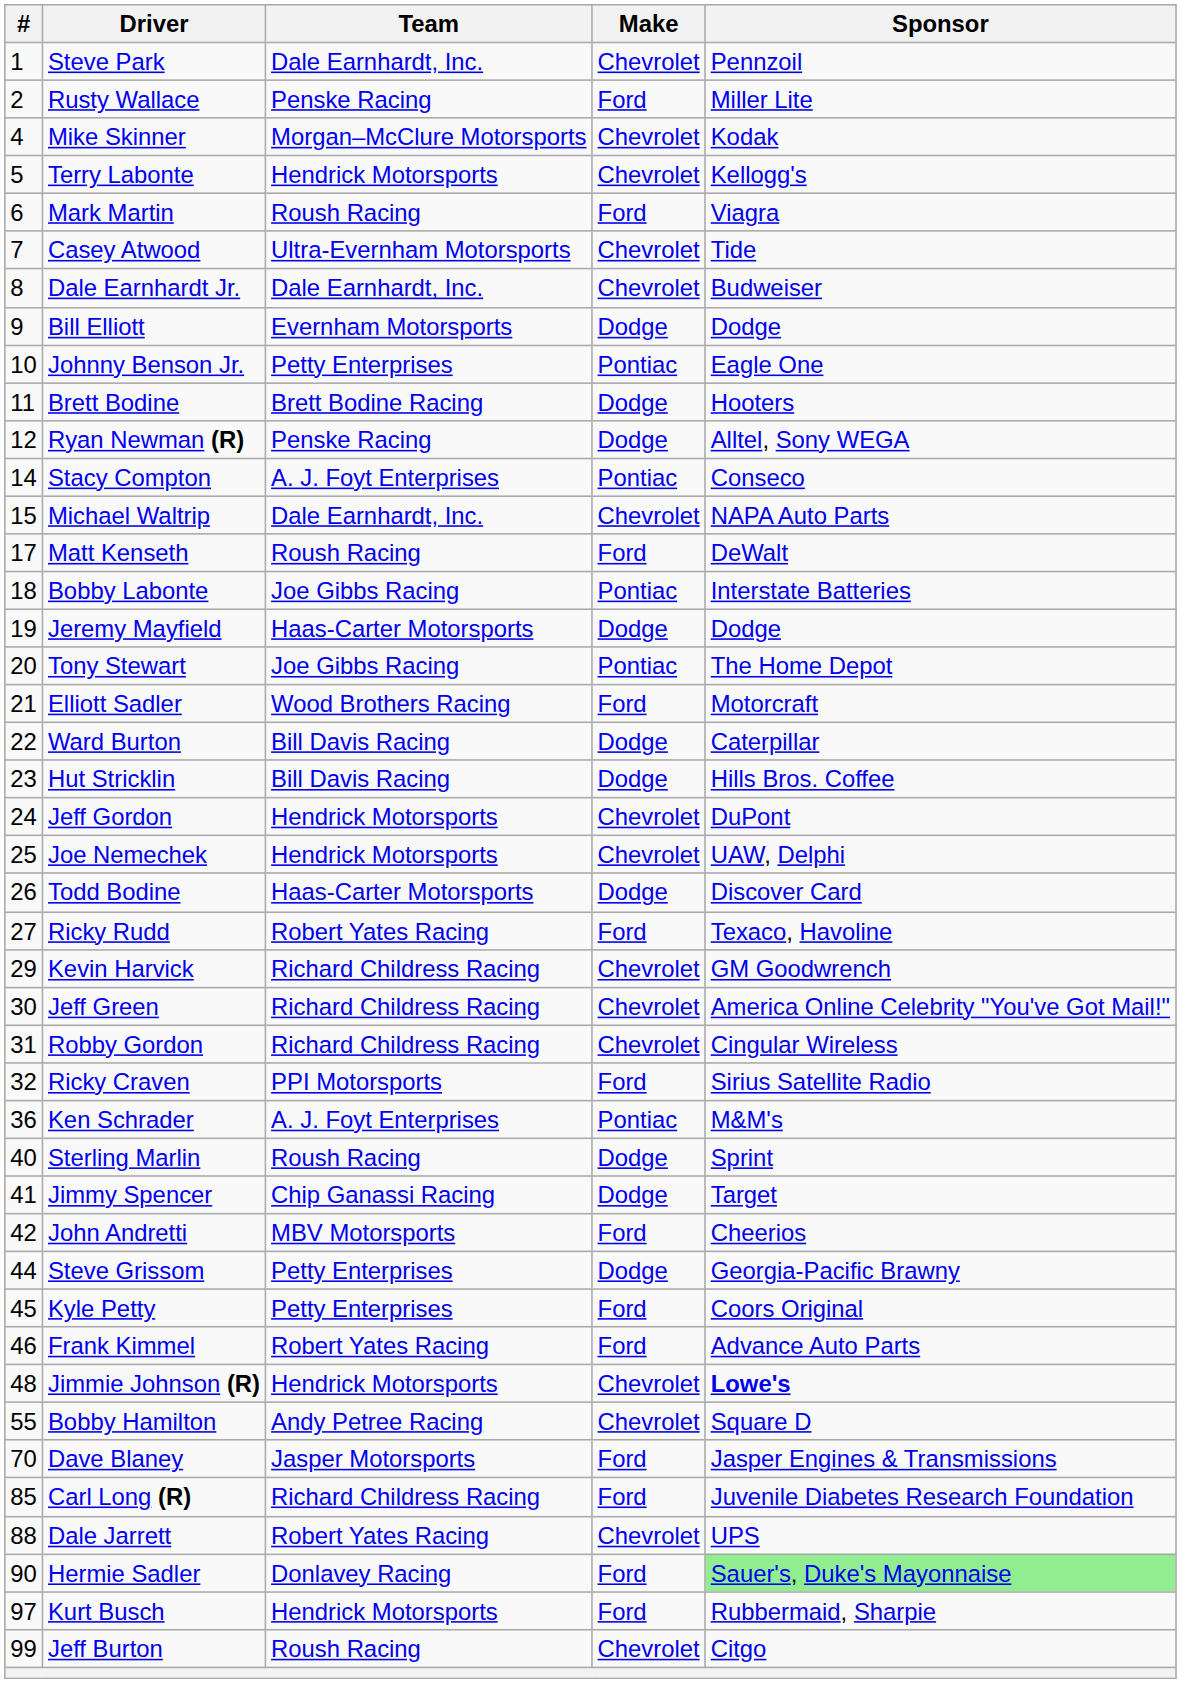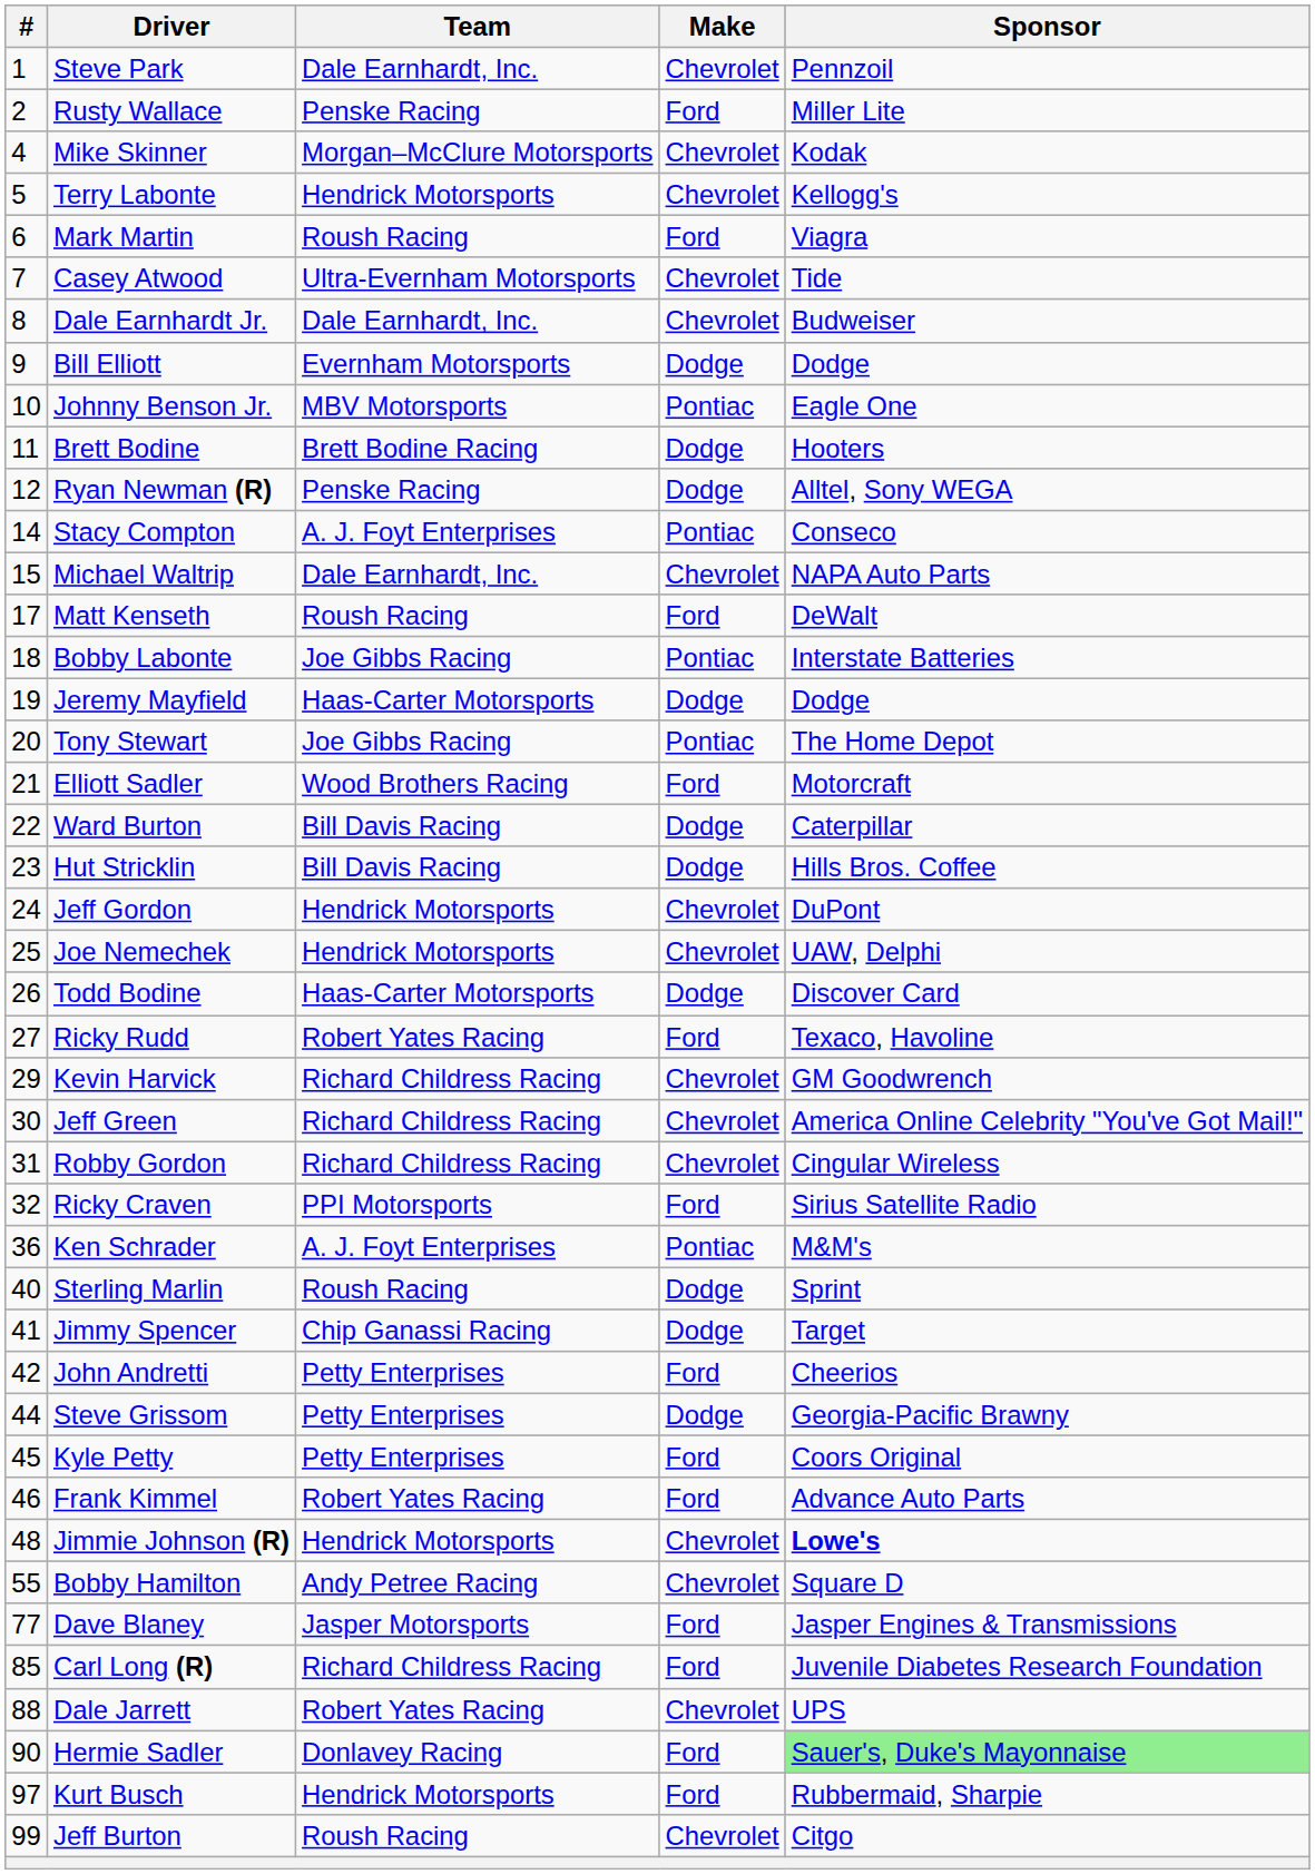 <table class="wikitable" style="font-size:95%">
 <tr>
 <th>#</th>
 <th>Driver</th>
 <th>Team</th>
 <th>Make</th>
 <th>Sponsor</th>
 </tr>
 <tr>
 <td>1</td>
 <td><a href='#'>Steve Park</a></td>
 <td><a href='#'>Dale Earnhardt, Inc.</a></td>
 <td><a href='#'>Chevrolet</a></td>
 <td><a href='#'>Pennzoil</a></td>
 </tr>
 <tr>
 <td>2</td>
 <td><a href='#'>Rusty Wallace</a></td>
 <td><a href='#'>Penske Racing</a></td>
 <td><a href='#'>Ford</a></td>
 <td><a href='#'>Miller Lite</a></td>
 </tr>
 <tr>
 <td>4</td>
 <td><a href='#'>Mike Skinner</a></td>
 <td><a href='#'>Morgan–McClure Motorsports</a></td>
 <td><a href='#'>Chevrolet</a></td>
 <td><a href='#'>Kodak</a></td>
 </tr>
 <tr>
 <td>5</td>
 <td><a href='#'>Terry Labonte</a></td>
 <td><a href='#'>Hendrick Motorsports</a></td>
 <td><a href='#'>Chevrolet</a></td>
 <td><a href='#'>Kellogg's</a></td>
 </tr>
 <tr>
 <td>6</td>
 <td><a href='#'>Mark Martin</a></td>
 <td><a href='#'>Roush Racing</a></td>
 <td><a href='#'>Ford</a></td>
 <td><a href='#'>Viagra</a></td>
 </tr>
 <tr>
 <td>7</td>
 <td><a href='#'>Casey Atwood</a></td>
 <td><a href='#'>Ultra-Evernham Motorsports</a></td>
 <td><a href='#'>Chevrolet</a></td>
 <td><a href='#'>Tide</a></td>
 </tr>
 <tr>
 <td>8</td>
 <td><a href='#'>Dale Earnhardt Jr.</a></td>
 <td><a href='#'>Dale Earnhardt, Inc.</a></td>
 <td><a href='#'>Chevrolet</a></td>
 <td><a href='#'>Budweiser</a></td>
 </tr>
 <tr>
 <td>9</td>
 <td><a href='#'>Bill Elliott</a></td>
 <td><a href='#'>Evernham Motorsports</a></td>
 <td><a href='#'>Dodge</a></td>
 <td><a href='#'>Dodge</a></td>
 </tr>
 <tr>
 <td>10</td>
 <td><a href='#'>Johnny Benson Jr.</a></td>
-<td><a href='#'>Petty Enterprises</a></td>
+<td><a href='#'>MBV Motorsports</a></td>
 <td><a href='#'>Pontiac</a></td>
 <td><a href='#'>Eagle One</a></td>
 </tr>
 <tr>
 <td>11</td>
 <td><a href='#'>Brett Bodine</a></td>
 <td><a href='#'>Brett Bodine Racing</a></td>
 <td><a href='#'>Dodge</a></td>
 <td><a href='#'>Hooters</a></td>
 </tr>
 <tr>
 <td>12</td>
 <td><a href='#'>Ryan Newman</a> <strong>(R)</strong></td>
 <td><a href='#'>Penske Racing</a></td>
 <td><a href='#'>Dodge</a></td>
 <td><a href='#'>Alltel</a>, <a href='#'>Sony WEGA</a></td>
 </tr>
 <tr>
 <td>14</td>
 <td><a href='#'>Stacy Compton</a></td>
 <td><a href='#'>A. J. Foyt Enterprises</a></td>
 <td><a href='#'>Pontiac</a></td>
 <td><a href='#'>Conseco</a></td>
 </tr>
 <tr>
 <td>15</td>
 <td><a href='#'>Michael Waltrip</a></td>
 <td><a href='#'>Dale Earnhardt, Inc.</a></td>
 <td><a href='#'>Chevrolet</a></td>
 <td><a href='#'>NAPA Auto Parts</a></td>
 </tr>
 <tr>
 <td>17</td>
 <td><a href='#'>Matt Kenseth</a></td>
 <td><a href='#'>Roush Racing</a></td>
 <td><a href='#'>Ford</a></td>
 <td><a href='#'>DeWalt</a></td>
 </tr>
 <tr>
 <td>18</td>
 <td><a href='#'>Bobby Labonte</a></td>
 <td><a href='#'>Joe Gibbs Racing</a></td>
 <td><a href='#'>Pontiac</a></td>
 <td><a href='#'>Interstate Batteries</a></td>
 </tr>
 <tr>
 <td>19</td>
 <td><a href='#'>Jeremy Mayfield</a></td>
 <td><a href='#'>Haas-Carter Motorsports</a></td>
 <td><a href='#'>Dodge</a></td>
 <td><a href='#'>Dodge</a></td>
 </tr>
 <tr>
 <td>20</td>
 <td><a href='#'>Tony Stewart</a></td>
 <td><a href='#'>Joe Gibbs Racing</a></td>
 <td><a href='#'>Pontiac</a></td>
 <td><a href='#'>The Home Depot</a></td>
 </tr>
 <tr>
 <td>21</td>
 <td><a href='#'>Elliott Sadler</a></td>
 <td><a href='#'>Wood Brothers Racing</a></td>
 <td><a href='#'>Ford</a></td>
 <td><a href='#'>Motorcraft</a></td>
 </tr>
 <tr>
 <td>22</td>
 <td><a href='#'>Ward Burton</a></td>
 <td><a href='#'>Bill Davis Racing</a></td>
 <td><a href='#'>Dodge</a></td>
 <td><a href='#'>Caterpillar</a></td>
 </tr>
 <tr>
 <td>23</td>
 <td><a href='#'>Hut Stricklin</a></td>
 <td><a href='#'>Bill Davis Racing</a></td>
 <td><a href='#'>Dodge</a></td>
 <td><a href='#'>Hills Bros. Coffee</a></td>
 </tr>
 <tr>
 <td>24</td>
 <td><a href='#'>Jeff Gordon</a></td>
 <td><a href='#'>Hendrick Motorsports</a></td>
 <td><a href='#'>Chevrolet</a></td>
 <td><a href='#'>DuPont</a></td>
 </tr>
 <tr>
 <td>25</td>
 <td><a href='#'>Joe Nemechek</a></td>
 <td><a href='#'>Hendrick Motorsports</a></td>
 <td><a href='#'>Chevrolet</a></td>
 <td><a href='#'>UAW</a>, <a href='#'>Delphi</a></td>
 </tr>
 <tr>
 <td>26</td>
 <td><a href='#'>Todd Bodine</a></td>
 <td><a href='#'>Haas-Carter Motorsports</a></td>
 <td><a href='#'>Dodge</a></td>
 <td><a href='#'>Discover Card</a></td>
 </tr>
 <tr>
 <td>27</td>
 <td><a href='#'>Ricky Rudd</a></td>
 <td><a href='#'>Robert Yates Racing</a></td>
 <td><a href='#'>Ford</a></td>
 <td><a href='#'>Texaco</a>, <a href='#'>Havoline</a></td>
 </tr>
 <tr>
 <td>29</td>
 <td><a href='#'>Kevin Harvick</a></td>
 <td><a href='#'>Richard Childress Racing</a></td>
 <td><a href='#'>Chevrolet</a></td>
 <td><a href='#'>GM Goodwrench</a></td>
 </tr>
 <tr>
 <td>30</td>
 <td><a href='#'>Jeff Green</a></td>
 <td><a href='#'>Richard Childress Racing</a></td>
 <td><a href='#'>Chevrolet</a></td>
 <td><a href='#'>America Online Celebrity "You've Got Mail!"</a></td>
 </tr>
 <tr>
 <td>31</td>
 <td><a href='#'>Robby Gordon</a></td>
 <td><a href='#'>Richard Childress Racing</a></td>
 <td><a href='#'>Chevrolet</a></td>
 <td><a href='#'>Cingular Wireless</a></td>
 </tr>
 <tr>
 <td>32</td>
 <td><a href='#'>Ricky Craven</a></td>
 <td><a href='#'>PPI Motorsports</a></td>
 <td><a href='#'>Ford</a></td>
 <td><a href='#'>Sirius Satellite Radio</a></td>
 </tr>
 <tr>
 <td>36</td>
 <td><a href='#'>Ken Schrader</a></td>
 <td><a href='#'>A. J. Foyt Enterprises</a></td>
 <td><a href='#'>Pontiac</a></td>
 <td><a href='#'>M&M's</a></td>
 </tr>
 <tr>
 <td>40</td>
 <td><a href='#'>Sterling Marlin</a></td>
 <td><a href='#'>Roush Racing</a></td>
 <td><a href='#'>Dodge</a></td>
 <td><a href='#'>Sprint</a></td>
 </tr>
 <tr>
 <td>41</td>
 <td><a href='#'>Jimmy Spencer</a></td>
 <td><a href='#'>Chip Ganassi Racing</a></td>
 <td><a href='#'>Dodge</a></td>
 <td><a href='#'>Target</a></td>
 </tr>
 <tr>
 <td>42</td>
 <td><a href='#'>John Andretti</a></td>
-<td><a href='#'>MBV Motorsports</a></td>
+<td><a href='#'>Petty Enterprises</a></td>
 <td><a href='#'>Ford</a></td>
 <td><a href='#'>Cheerios</a></td>
 </tr>
 <tr>
 <td>44</td>
 <td><a href='#'>Steve Grissom</a></td>
 <td><a href='#'>Petty Enterprises</a></td>
 <td><a href='#'>Dodge</a></td>
 <td><a href='#'>Georgia-Pacific Brawny</a></td>
 </tr>
 <tr>
 <td>45</td>
 <td><a href='#'>Kyle Petty</a></td>
 <td><a href='#'>Petty Enterprises</a></td>
 <td><a href='#'>Ford</a></td>
 <td><a href='#'>Coors Original</a></td>
 </tr>
 <tr>
 <td>46</td>
 <td><a href='#'>Frank Kimmel</a></td>
 <td><a href='#'>Robert Yates Racing</a></td>
 <td><a href='#'>Ford</a></td>
 <td><a href='#'>Advance Auto Parts</a></td>
 </tr>
 <tr>
 <td>48</td>
 <td><a href='#'>Jimmie Johnson</a> <strong>(R)</strong></td>
 <td><a href='#'>Hendrick Motorsports</a></td>
 <td><a href='#'>Chevrolet</a></td>
 <td><strong><a href='#'>Lowe's</a></strong></td>
 </tr>
 <tr>
 <td>55</td>
 <td><a href='#'>Bobby Hamilton</a></td>
 <td><a href='#'>Andy Petree Racing</a></td>
 <td><a href='#'>Chevrolet</a></td>
 <td><a href='#'>Square D</a></td>
 </tr>
 <tr>
-<td>70</td>
+<td>77</td>
 <td><a href='#'>Dave Blaney</a></td>
 <td><a href='#'>Jasper Motorsports</a></td>
 <td><a href='#'>Ford</a></td>
 <td><a href='#'>Jasper Engines & Transmissions</a></td>
 </tr>
 <tr>
 <td>85</td>
 <td><a href='#'>Carl Long</a> <strong>(R)</strong></td>
 <td><a href='#'>Richard Childress Racing</a></td>
 <td><a href='#'>Ford</a></td>
 <td><a href='#'>Juvenile Diabetes Research Foundation</a></td>
 </tr>
 <tr>
 <td>88</td>
 <td><a href='#'>Dale Jarrett</a></td>
 <td><a href='#'>Robert Yates Racing</a></td>
 <td><a href='#'>Chevrolet</a></td>
 <td><a href='#'>UPS</a></td>
 </tr>
 <tr>
 <td>90</td>
 <td><a href='#'>Hermie Sadler</a></td>
 <td><a href='#'>Donlavey Racing</a></td>
 <td><a href='#'>Ford</a></td>
 <td style="background: lightgreen;"><a href='#'>Sauer's</a>, <a href='#'>Duke's Mayonnaise</a></td>
 </tr>
 <tr>
 <td>97</td>
 <td><a href='#'>Kurt Busch</a></td>
 <td><a href='#'>Hendrick Motorsports</a></td>
 <td><a href='#'>Ford</a></td>
 <td><a href='#'>Rubbermaid</a>, <a href='#'>Sharpie</a></td>
 </tr>
 <tr>
 <td>99</td>
 <td><a href='#'>Jeff Burton</a></td>
 <td><a href='#'>Roush Racing</a></td>
 <td><a href='#'>Chevrolet</a></td>
 <td><a href='#'>Citgo</a></td>
 </tr>
 <tr>
 <th colspan="5"></th>
 </tr>
 </table>
